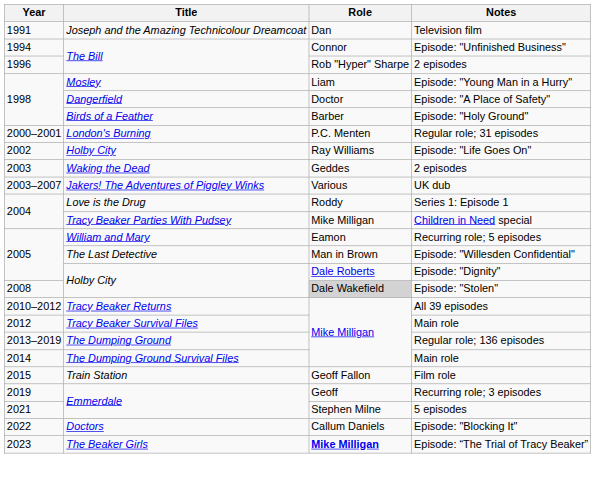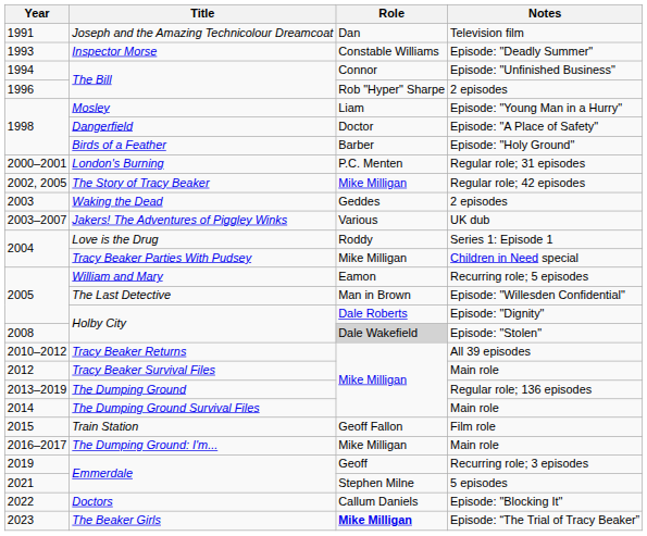 <table class="wikitable">
 <tr>
 <th>Year</th>
 <th>Title</th>
 <th>Role</th>
 <th>Notes</th>
 </tr>
 <tr>
 <td>1991</td>
 <td><em>Joseph and the Amazing Technicolour Dreamcoat</em></td>
 <td>Dan</td>
 <td>Television film</td>
+</tr>
+<tr>
+<td>1993</td>
+<td><em><a href='#'>Inspector Morse</a></em></td>
+<td>Constable Williams</td>
+<td>Episode: "Deadly Summer"</td>
 </tr>
 <tr>
 <td>1994</td>
 <td rowspan="2"><em><a href='#'>The Bill</a></em></td>
 <td>Connor</td>
 <td>Episode: "Unfinished Business"</td>
 </tr>
 <tr>
 <td>1996</td>
 <td>Rob "Hyper" Sharpe</td>
 <td>2 episodes</td>
 </tr>
 <tr>
 <td rowspan="3">1998</td>
 <td><em><a href='#'>Mosley</a></em></td>
 <td>Liam</td>
 <td>Episode: "Young Man in a Hurry"</td>
 </tr>
 <tr>
 <td><em><a href='#'>Dangerfield</a></em></td>
 <td>Doctor</td>
 <td>Episode: "A Place of Safety"</td>
 </tr>
 <tr>
 <td><em><a href='#'>Birds of a Feather</a></em></td>
 <td>Barber</td>
 <td>Episode: "Holy Ground"</td>
 </tr>
 <tr>
 <td>2000–2001</td>
 <td><em><a href='#'>London's Burning</a></em></td>
 <td>P.C. Menten</td>
 <td>Regular role; 31 episodes</td>
 </tr>
 <tr>
-<td>2002</td>
-<td><em><a href='#'>Holby City</a></em></td>
-<td>Ray Williams</td>
-<td>Episode: "Life Goes On"</td>
+<td>2002, 2005</td>
+<td><em><a href='#'>The Story of Tracy Beaker</a></em></td>
+<td><a href='#'>Mike Milligan</a></td>
+<td>Regular role; 42 episodes</td>
 </tr>
 <tr>
 <td>2003</td>
 <td><em><a href='#'>Waking the Dead</a></em></td>
 <td>Geddes</td>
 <td>2 episodes</td>
 </tr>
 <tr>
 <td>2003–2007</td>
 <td><em><a href='#'>Jakers! The Adventures of Piggley Winks</a></em></td>
 <td>Various</td>
 <td>UK dub</td>
 </tr>
 <tr>
 <td rowspan="2">2004</td>
 <td><em>Love is the Drug</em></td>
 <td>Roddy</td>
 <td>Series 1: Episode 1</td>
 </tr>
 <tr>
 <td><em><a href='#'>Tracy Beaker Parties With Pudsey</a></em></td>
 <td>Mike Milligan</td>
 <td><a href='#'>Children in Need</a> special</td>
 </tr>
 <tr>
 <td rowspan="3">2005</td>
 <td><em><a href='#'>William and Mary</a></em></td>
 <td>Eamon</td>
 <td>Recurring role; 5 episodes</td>
 </tr>
 <tr>
 <td><em>The Last Detective</em></td>
 <td>Man in Brown</td>
 <td>Episode: "Willesden Confidential"</td>
 </tr>
 <tr>
 <td rowspan="2"><em>Holby City</em></td>
 <td><a href='#'>Dale Roberts</a></td>
 <td>Episode: "Dignity"</td>
 </tr>
 <tr>
 <td>2008</td>
 <td style="background: lightgrey;">Dale Wakefield</td>
 <td>Episode: "Stolen"</td>
 </tr>
 <tr>
 <td>2010–2012</td>
 <td><em><a href='#'>Tracy Beaker Returns</a></em></td>
 <td rowspan="4"><a href='#'>Mike Milligan</a></td>
 <td>All 39 episodes</td>
 </tr>
 <tr>
 <td>2012</td>
 <td><em><a href='#'>Tracy Beaker Survival Files</a></em></td>
 <td>Main role</td>
 </tr>
 <tr>
 <td>2013–2019</td>
 <td><em><a href='#'>The Dumping Ground</a></em></td>
 <td>Regular role; 136 episodes</td>
 </tr>
 <tr>
 <td>2014</td>
 <td><em><a href='#'>The Dumping Ground Survival Files</a></em></td>
 <td>Main role</td>
 </tr>
 <tr>
 <td>2015</td>
 <td><em>Train Station</em></td>
 <td>Geoff Fallon</td>
 <td>Film role</td>
 </tr>
 <tr>
+<td>2016–2017</td>
+<td><em><a href='#'>The Dumping Ground: I'm...</a></em></td>
+<td>Mike Milligan</td>
+<td>Main role</td>
+</tr>
+<tr>
 <td>2019</td>
 <td rowspan="2"><em><a href='#'>Emmerdale</a></em></td>
 <td>Geoff</td>
 <td>Recurring role; 3 episodes</td>
 </tr>
 <tr>
 <td>2021</td>
 <td>Stephen Milne</td>
 <td>5 episodes</td>
 </tr>
 <tr>
 <td>2022</td>
 <td><em><a href='#'>Doctors</a></em></td>
 <td>Callum Daniels</td>
 <td>Episode: "Blocking It"</td>
 </tr>
 <tr>
 <td>2023</td>
 <td><em><a href='#'>The Beaker Girls</a></em></td>
 <td><strong><a href='#'>Mike Milligan</a></strong></td>
 <td>Episode: “The Trial of Tracy Beaker”</td>
 </tr>
 </table>
